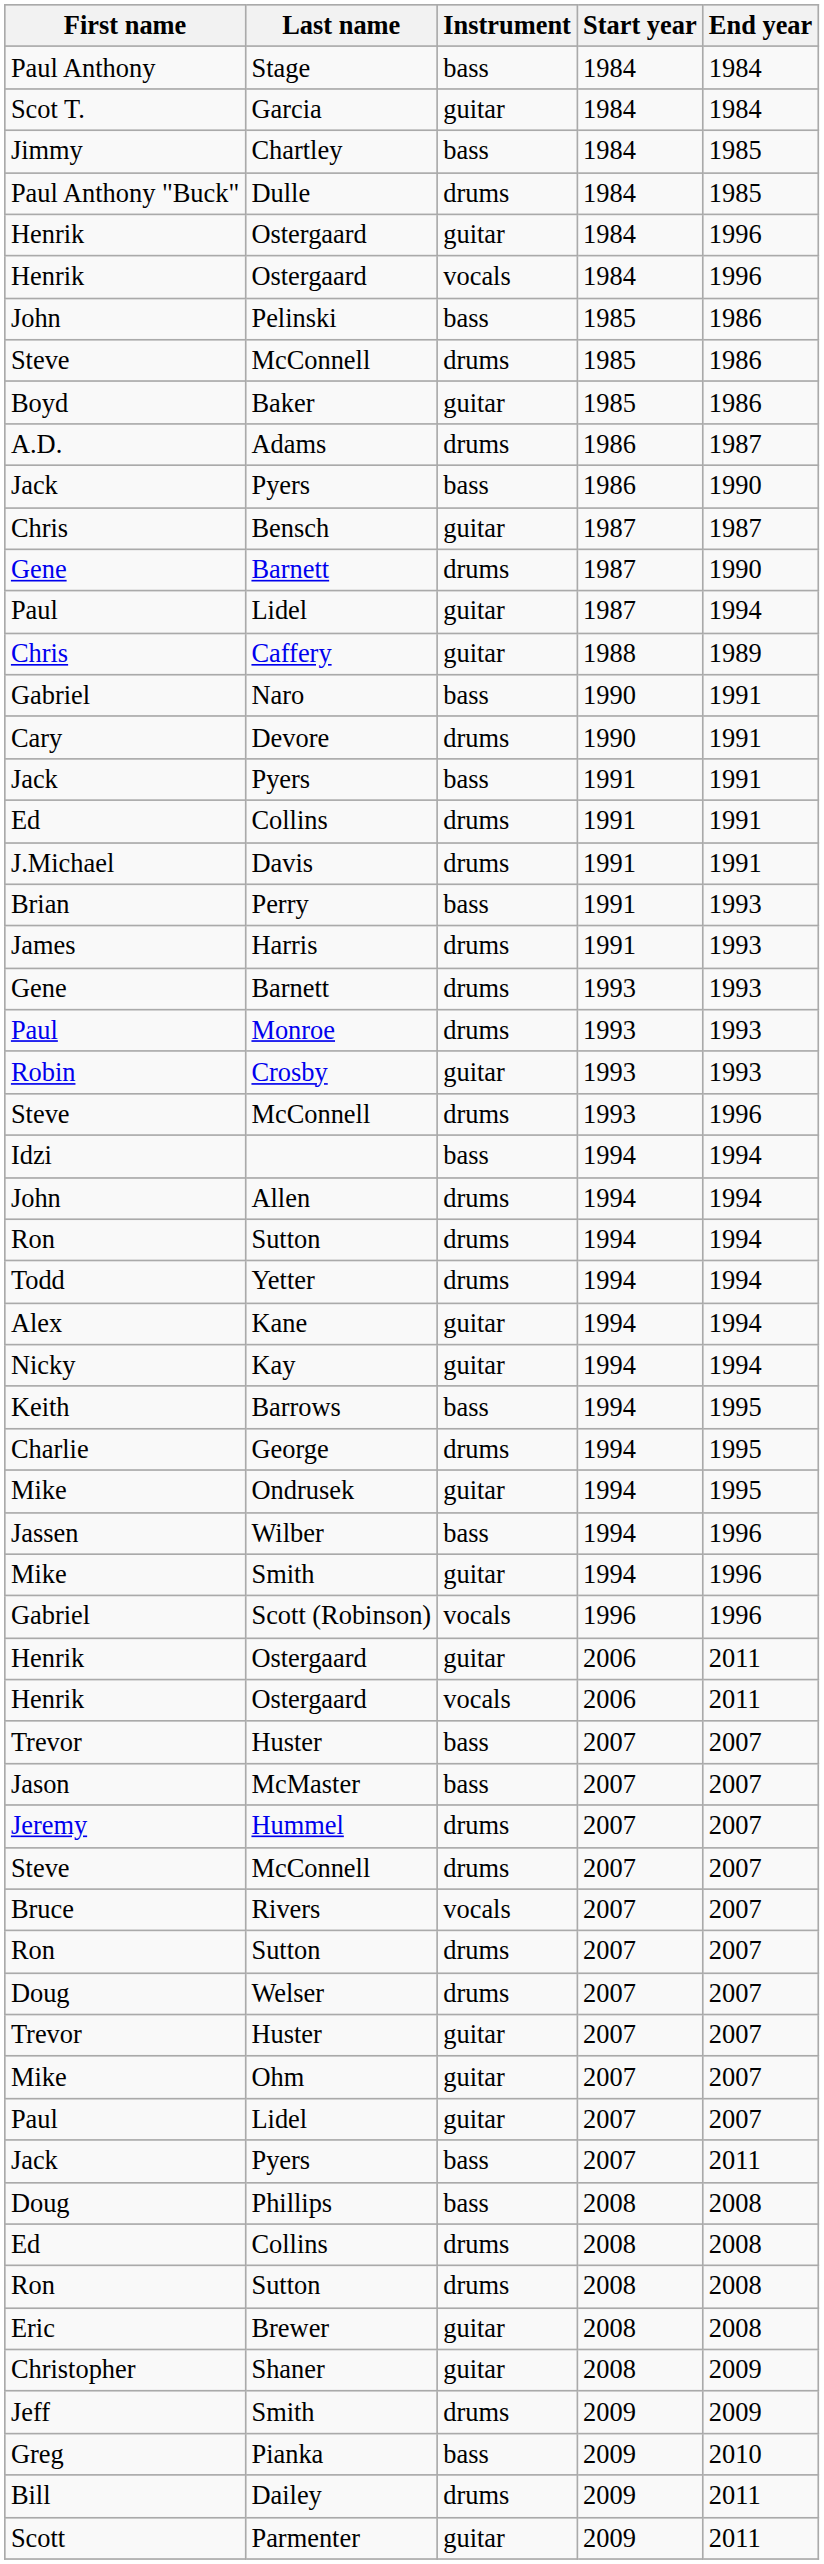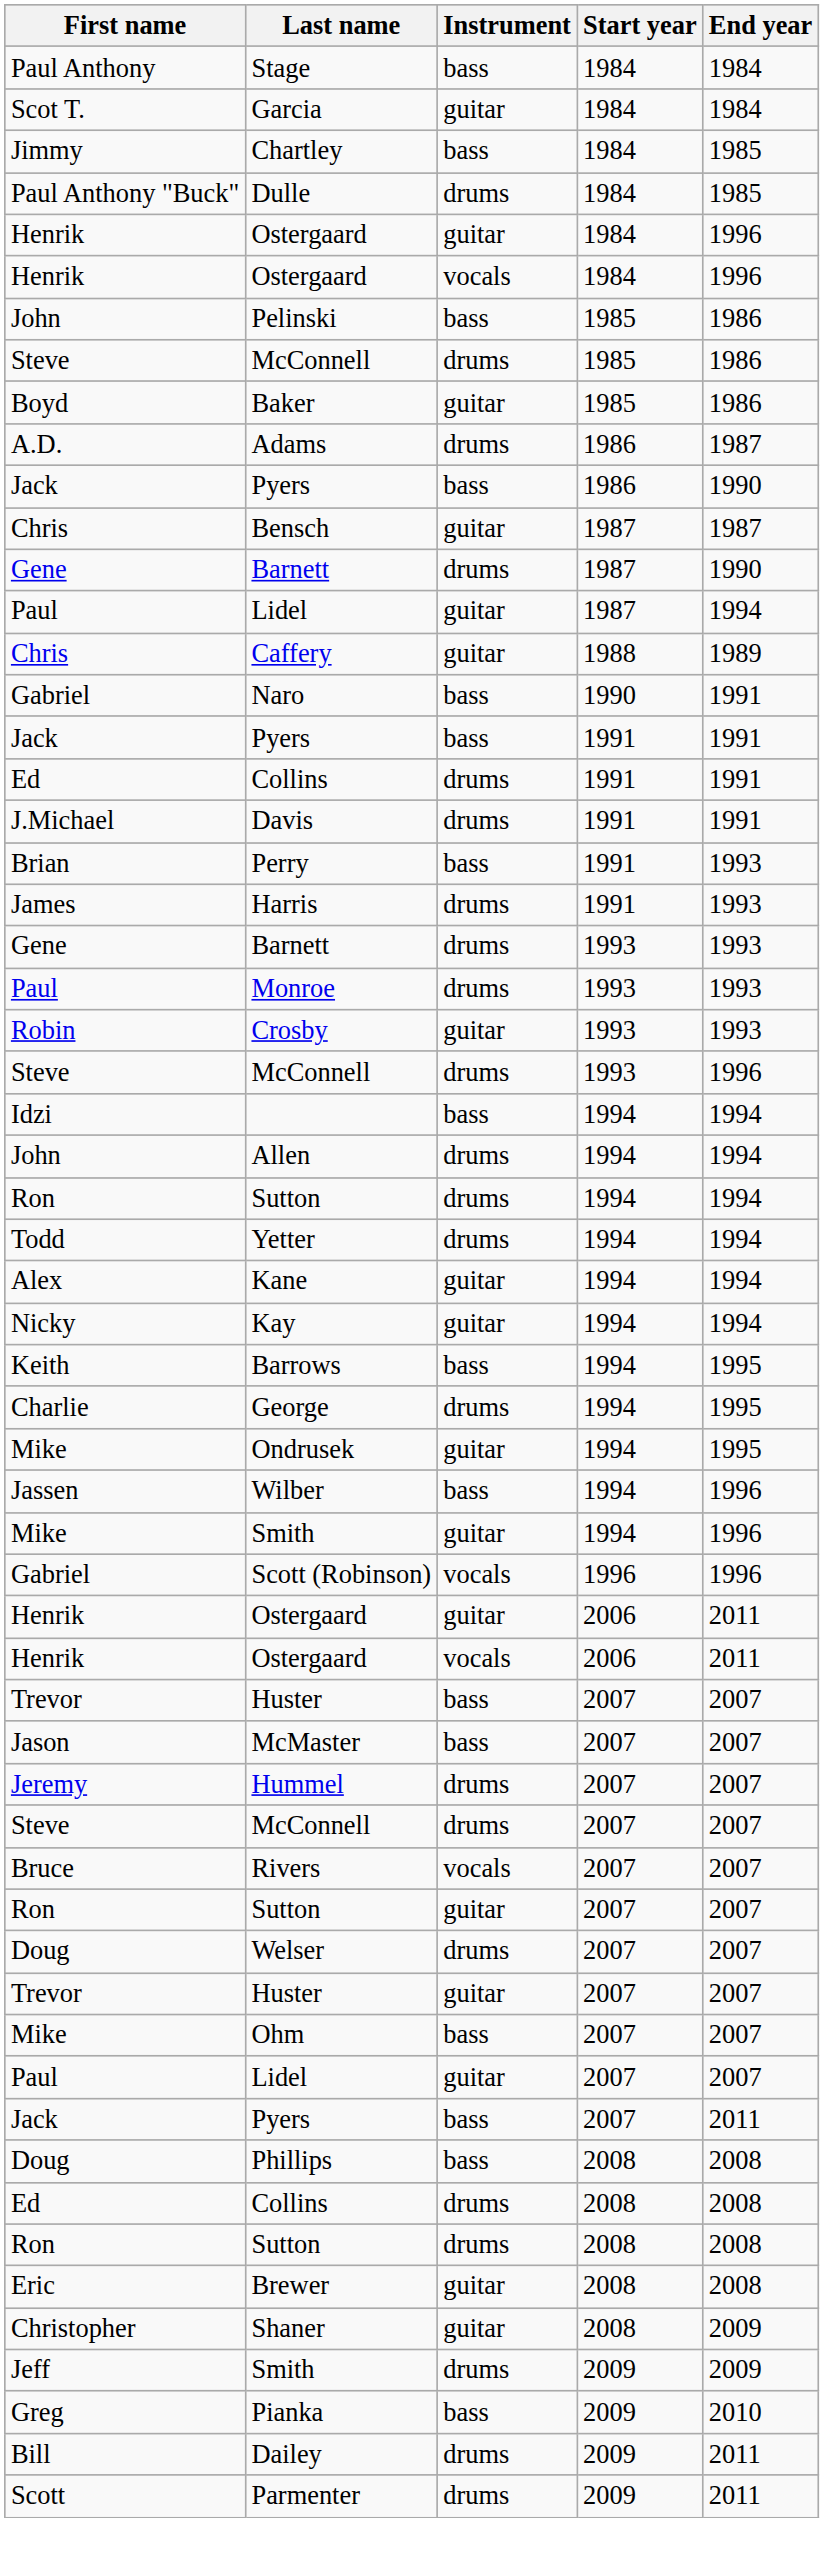 <table class="wikitable sortable">
 <tr>
 <th>First name</th>
 <th>Last name</th>
 <th>Instrument</th>
 <th>Start year</th>
 <th>End year</th>
 </tr>
 <tr>
 <td>Paul Anthony</td>
 <td>Stage</td>
 <td>bass</td>
 <td>1984</td>
 <td>1984</td>
 </tr>
 <tr>
 <td>Scot T.</td>
 <td>Garcia</td>
 <td>guitar</td>
 <td>1984</td>
 <td>1984</td>
 </tr>
 <tr>
 <td>Jimmy</td>
 <td>Chartley</td>
 <td>bass</td>
 <td>1984</td>
 <td>1985</td>
 </tr>
 <tr>
 <td>Paul Anthony "Buck"</td>
 <td>Dulle</td>
 <td>drums</td>
 <td>1984</td>
 <td>1985</td>
 </tr>
 <tr>
 <td>Henrik</td>
 <td>Ostergaard</td>
 <td>guitar</td>
 <td>1984</td>
 <td>1996</td>
 </tr>
 <tr>
 <td>Henrik</td>
 <td>Ostergaard</td>
 <td>vocals</td>
 <td>1984</td>
 <td>1996</td>
 </tr>
 <tr>
 <td>John</td>
 <td>Pelinski</td>
 <td>bass</td>
 <td>1985</td>
 <td>1986</td>
 </tr>
 <tr>
 <td>Steve</td>
 <td>McConnell</td>
 <td>drums</td>
 <td>1985</td>
 <td>1986</td>
 </tr>
 <tr>
 <td>Boyd</td>
 <td>Baker</td>
 <td>guitar</td>
 <td>1985</td>
 <td>1986</td>
 </tr>
 <tr>
 <td>A.D.</td>
 <td>Adams</td>
 <td>drums</td>
 <td>1986</td>
 <td>1987</td>
 </tr>
 <tr>
 <td>Jack</td>
 <td>Pyers</td>
 <td>bass</td>
 <td>1986</td>
 <td>1990</td>
 </tr>
 <tr>
 <td>Chris</td>
 <td>Bensch</td>
 <td>guitar</td>
 <td>1987</td>
 <td>1987</td>
 </tr>
 <tr>
 <td><a href='#'>Gene</a></td>
 <td><a href='#'>Barnett</a></td>
 <td>drums</td>
 <td>1987</td>
 <td>1990</td>
 </tr>
 <tr>
 <td>Paul</td>
 <td>Lidel</td>
 <td>guitar</td>
 <td>1987</td>
 <td>1994</td>
 </tr>
 <tr>
 <td><a href='#'>Chris</a></td>
 <td><a href='#'>Caffery</a></td>
 <td>guitar</td>
 <td>1988</td>
 <td>1989</td>
 </tr>
 <tr>
 <td>Gabriel</td>
 <td>Naro</td>
 <td>bass</td>
-<td>1990</td>
-<td>1991</td>
-</tr>
-<tr>
-<td>Cary</td>
-<td>Devore</td>
-<td>drums</td>
 <td>1990</td>
 <td>1991</td>
 </tr>
 <tr>
 <td>Jack</td>
 <td>Pyers</td>
 <td>bass</td>
 <td>1991</td>
 <td>1991</td>
 </tr>
 <tr>
 <td>Ed</td>
 <td>Collins</td>
 <td>drums</td>
 <td>1991</td>
 <td>1991</td>
 </tr>
 <tr>
 <td>J.Michael</td>
 <td>Davis</td>
 <td>drums</td>
 <td>1991</td>
 <td>1991</td>
 </tr>
 <tr>
 <td>Brian</td>
 <td>Perry</td>
 <td>bass</td>
 <td>1991</td>
 <td>1993</td>
 </tr>
 <tr>
 <td>James</td>
 <td>Harris</td>
 <td>drums</td>
 <td>1991</td>
 <td>1993</td>
 </tr>
 <tr>
 <td>Gene</td>
 <td>Barnett</td>
 <td>drums</td>
 <td>1993</td>
 <td>1993</td>
 </tr>
 <tr>
 <td><a href='#'>Paul</a></td>
 <td><a href='#'>Monroe</a></td>
 <td>drums</td>
 <td>1993</td>
 <td>1993</td>
 </tr>
 <tr>
 <td><a href='#'>Robin</a></td>
 <td><a href='#'>Crosby</a></td>
 <td>guitar</td>
 <td>1993</td>
 <td>1993</td>
 </tr>
 <tr>
 <td>Steve</td>
 <td>McConnell</td>
 <td>drums</td>
 <td>1993</td>
 <td>1996</td>
 </tr>
 <tr>
 <td>Idzi</td>
 <td></td>
 <td>bass</td>
 <td>1994</td>
 <td>1994</td>
 </tr>
 <tr>
 <td>John</td>
 <td>Allen</td>
 <td>drums</td>
 <td>1994</td>
 <td>1994</td>
 </tr>
 <tr>
 <td>Ron</td>
 <td>Sutton</td>
 <td>drums</td>
 <td>1994</td>
 <td>1994</td>
 </tr>
 <tr>
 <td>Todd</td>
 <td>Yetter</td>
 <td>drums</td>
 <td>1994</td>
 <td>1994</td>
 </tr>
 <tr>
 <td>Alex</td>
 <td>Kane</td>
 <td>guitar</td>
 <td>1994</td>
 <td>1994</td>
 </tr>
 <tr>
 <td>Nicky</td>
 <td>Kay</td>
 <td>guitar</td>
 <td>1994</td>
 <td>1994</td>
 </tr>
 <tr>
 <td>Keith</td>
 <td>Barrows</td>
 <td>bass</td>
 <td>1994</td>
 <td>1995</td>
 </tr>
 <tr>
 <td>Charlie</td>
 <td>George</td>
 <td>drums</td>
 <td>1994</td>
 <td>1995</td>
 </tr>
 <tr>
 <td>Mike</td>
 <td>Ondrusek</td>
 <td>guitar</td>
 <td>1994</td>
 <td>1995</td>
 </tr>
 <tr>
 <td>Jassen</td>
 <td>Wilber</td>
 <td>bass</td>
 <td>1994</td>
 <td>1996</td>
 </tr>
 <tr>
 <td>Mike</td>
 <td>Smith</td>
 <td>guitar</td>
 <td>1994</td>
 <td>1996</td>
 </tr>
 <tr>
 <td>Gabriel</td>
 <td>Scott (Robinson)</td>
 <td>vocals</td>
 <td>1996</td>
 <td>1996</td>
 </tr>
 <tr>
 <td>Henrik</td>
 <td>Ostergaard</td>
 <td>guitar</td>
 <td>2006</td>
 <td>2011</td>
 </tr>
 <tr>
 <td>Henrik</td>
 <td>Ostergaard</td>
 <td>vocals</td>
 <td>2006</td>
 <td>2011</td>
 </tr>
 <tr>
 <td>Trevor</td>
 <td>Huster</td>
 <td>bass</td>
 <td>2007</td>
 <td>2007</td>
 </tr>
 <tr>
 <td>Jason</td>
 <td>McMaster</td>
 <td>bass</td>
 <td>2007</td>
 <td>2007</td>
 </tr>
 <tr>
 <td><a href='#'>Jeremy</a></td>
 <td><a href='#'>Hummel</a></td>
 <td>drums</td>
 <td>2007</td>
 <td>2007</td>
 </tr>
 <tr>
 <td>Steve</td>
 <td>McConnell</td>
 <td>drums</td>
 <td>2007</td>
 <td>2007</td>
 </tr>
 <tr>
 <td>Bruce</td>
 <td>Rivers</td>
 <td>vocals</td>
 <td>2007</td>
 <td>2007</td>
 </tr>
 <tr>
 <td>Ron</td>
 <td>Sutton</td>
-<td>drums</td>
+<td>guitar</td>
 <td>2007</td>
 <td>2007</td>
 </tr>
 <tr>
 <td>Doug</td>
 <td>Welser</td>
 <td>drums</td>
 <td>2007</td>
 <td>2007</td>
 </tr>
 <tr>
 <td>Trevor</td>
 <td>Huster</td>
 <td>guitar</td>
 <td>2007</td>
 <td>2007</td>
 </tr>
 <tr>
 <td>Mike</td>
 <td>Ohm</td>
-<td>guitar</td>
+<td>bass</td>
 <td>2007</td>
 <td>2007</td>
 </tr>
 <tr>
 <td>Paul</td>
 <td>Lidel</td>
 <td>guitar</td>
 <td>2007</td>
 <td>2007</td>
 </tr>
 <tr>
 <td>Jack</td>
 <td>Pyers</td>
 <td>bass</td>
 <td>2007</td>
 <td>2011</td>
 </tr>
 <tr>
 <td>Doug</td>
 <td>Phillips</td>
 <td>bass</td>
 <td>2008</td>
 <td>2008</td>
 </tr>
 <tr>
 <td>Ed</td>
 <td>Collins</td>
 <td>drums</td>
 <td>2008</td>
 <td>2008</td>
 </tr>
 <tr>
 <td>Ron</td>
 <td>Sutton</td>
 <td>drums</td>
 <td>2008</td>
 <td>2008</td>
 </tr>
 <tr>
 <td>Eric</td>
 <td>Brewer</td>
 <td>guitar</td>
 <td>2008</td>
 <td>2008</td>
 </tr>
 <tr>
 <td>Christopher</td>
 <td>Shaner</td>
 <td>guitar</td>
 <td>2008</td>
 <td>2009</td>
 </tr>
 <tr>
 <td>Jeff</td>
 <td>Smith</td>
 <td>drums</td>
 <td>2009</td>
 <td>2009</td>
 </tr>
 <tr>
 <td>Greg</td>
 <td>Pianka</td>
 <td>bass</td>
 <td>2009</td>
 <td>2010</td>
 </tr>
 <tr>
 <td>Bill</td>
 <td>Dailey</td>
 <td>drums</td>
 <td>2009</td>
 <td>2011</td>
 </tr>
 <tr>
 <td>Scott</td>
 <td>Parmenter</td>
-<td>guitar</td>
+<td>drums</td>
 <td>2009</td>
 <td>2011</td>
 </tr>
 </table>
